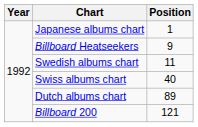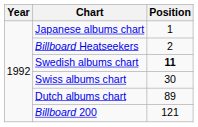 <table class="wikitable">
 <tr>
 <th>Year</th>
 <th>Chart</th>
 <th>Position</th>
 </tr>
 <tr>
 <td rowspan="6">1992</td>
 <td><a href='#'>Japanese albums chart</a></td>
 <td align="center">1</td>
 </tr>
 <tr>
 <td><a href='#'><em>Billboard</em> Heatseekers</a></td>
-<td align="center">9</td>
+<td align="center">2</td>
 </tr>
 <tr>
 <td><a href='#'>Swedish albums chart</a></td>
-<td align="center">11</td>
+<td align="center"><strong>11</strong></td>
 </tr>
 <tr>
 <td><a href='#'>Swiss albums chart</a></td>
-<td align="center">40</td>
+<td align="center">30</td>
 </tr>
 <tr>
 <td><a href='#'>Dutch albums chart</a></td>
 <td align="center">89</td>
 </tr>
 <tr>
 <td><a href='#'><em>Billboard</em> 200</a></td>
 <td align="center">121</td>
 </tr>
 </table>
